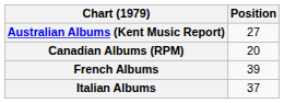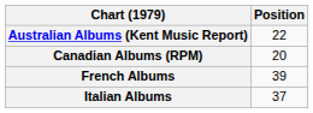 <table class="wikitable sortable plainrowheaders" style="text-align:center;">
 <tr>
 <th scope="col">Chart (1979)</th>
 <th scope="col">Position</th>
 </tr>
 <tr>
 <th scope="row"><a href='#'>Australian Albums</a> (Kent Music Report)</th>
-<td>27</td>
+<td>22</td>
 </tr>
 <tr>
 <th scope="row">Canadian Albums (RPM)</th>
 <td>20</td>
 </tr>
 <tr>
 <th scope="row">French Albums</th>
 <td>39</td>
 </tr>
 <tr>
 <th scope="row">Italian Albums</th>
 <td>37</td>
 </tr>
 </table>
